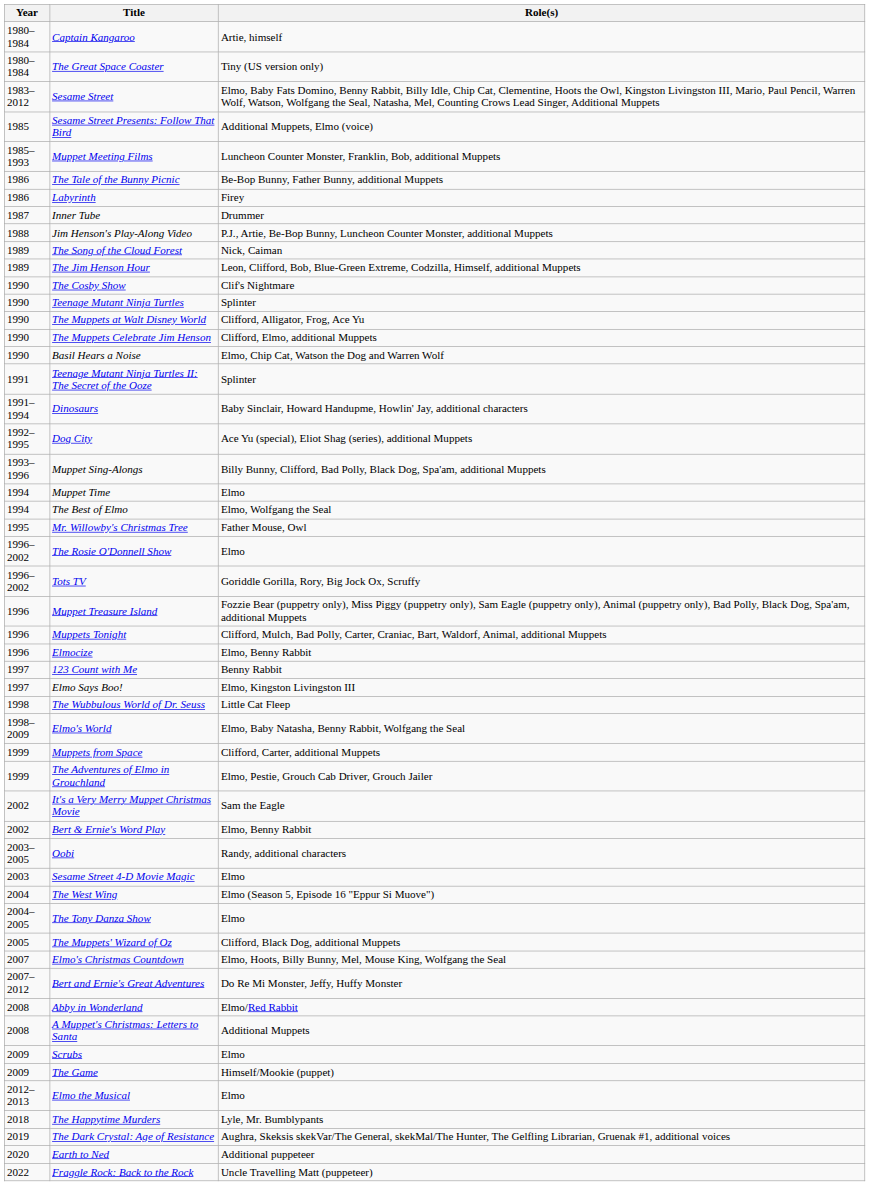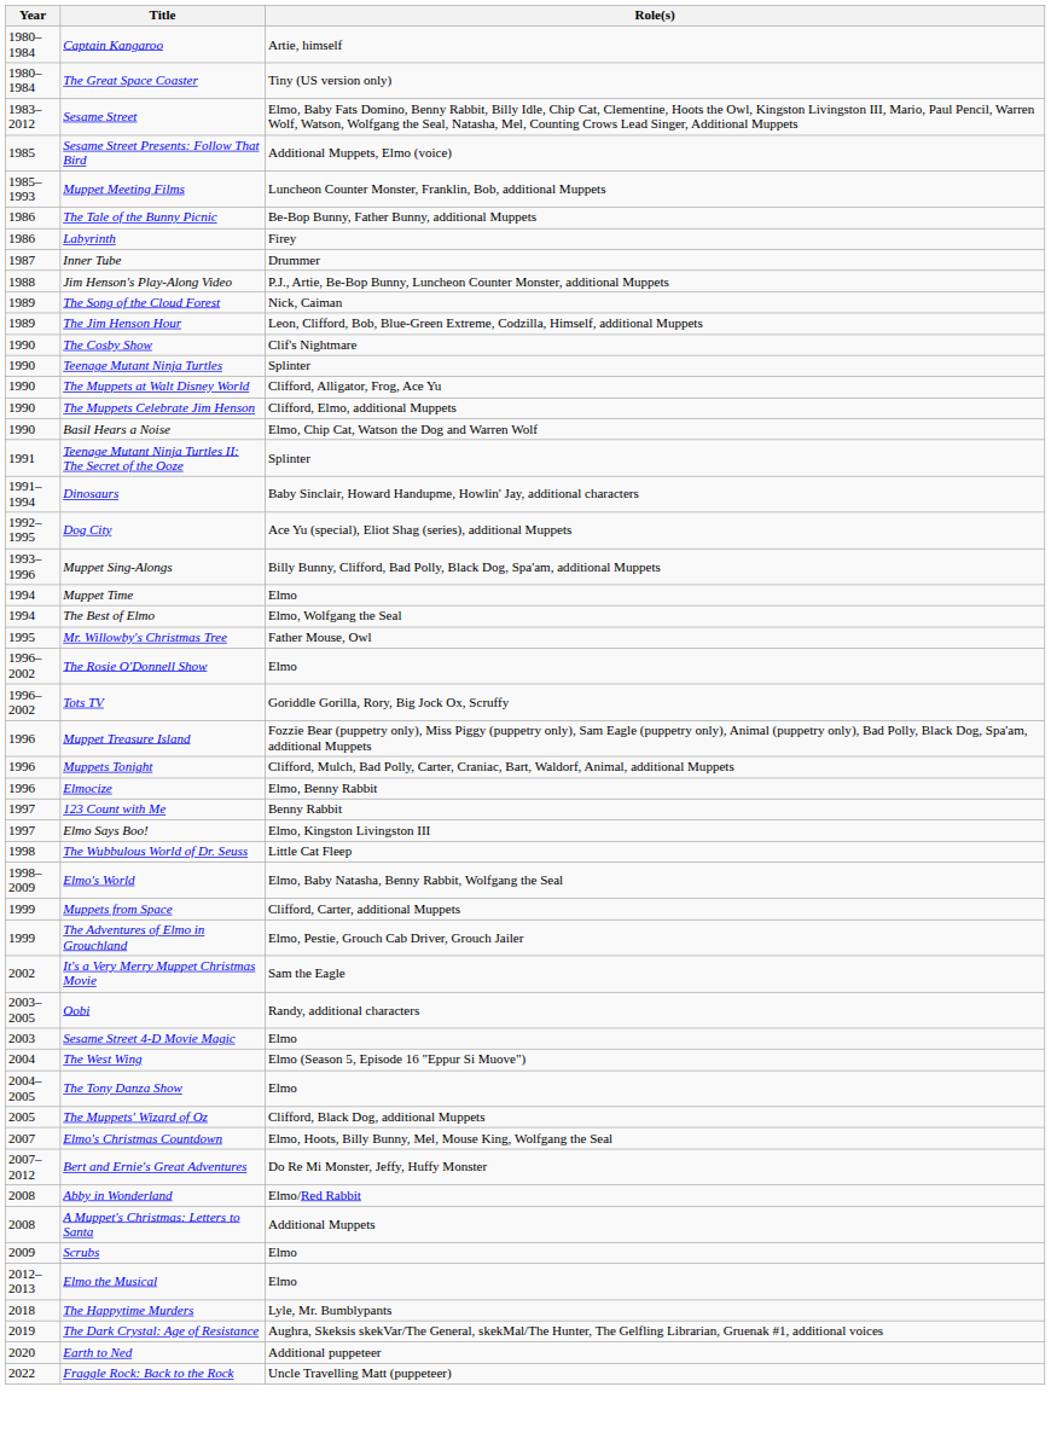 <table class="wikitable sortable">
 <tr>
 <th>Year</th>
 <th>Title</th>
 <th>Role(s)</th>
 </tr>
 <tr>
 <td>1980–1984</td>
 <td><em><a href='#'>Captain Kangaroo</a></em></td>
 <td>Artie, himself</td>
 </tr>
 <tr>
 <td>1980–1984</td>
 <td><em><a href='#'>The Great Space Coaster</a></em></td>
 <td>Tiny (US version only)</td>
 </tr>
 <tr>
 <td>1983–2012</td>
 <td><em><a href='#'>Sesame Street</a></em></td>
 <td>Elmo, Baby Fats Domino, Benny Rabbit, Billy Idle, Chip Cat, Clementine, Hoots the Owl, Kingston Livingston III, Mario, Paul Pencil, Warren Wolf, Watson, Wolfgang the Seal, Natasha, Mel, Counting Crows Lead Singer, Additional Muppets</td>
 </tr>
 <tr>
 <td>1985</td>
 <td><em><a href='#'>Sesame Street Presents: Follow That Bird</a></em></td>
 <td>Additional Muppets, Elmo (voice)</td>
 </tr>
 <tr>
 <td>1985–1993</td>
 <td><em><a href='#'>Muppet Meeting Films</a></em></td>
 <td>Luncheon Counter Monster, Franklin, Bob, additional Muppets</td>
 </tr>
 <tr>
 <td>1986</td>
 <td><em><a href='#'>The Tale of the Bunny Picnic</a></em></td>
 <td>Be-Bop Bunny, Father Bunny, additional Muppets</td>
 </tr>
 <tr>
 <td>1986</td>
 <td><em><a href='#'>Labyrinth</a></em></td>
 <td>Firey</td>
 </tr>
 <tr>
 <td>1987</td>
 <td><em>Inner Tube</em></td>
 <td>Drummer</td>
 </tr>
 <tr>
 <td>1988</td>
 <td><em>Jim Henson's Play-Along Video</em></td>
 <td>P.J., Artie, Be-Bop Bunny, Luncheon Counter Monster, additional Muppets</td>
 </tr>
 <tr>
 <td>1989</td>
 <td><em><a href='#'>The Song of the Cloud Forest</a></em></td>
 <td>Nick, Caiman</td>
 </tr>
 <tr>
 <td>1989</td>
 <td><em><a href='#'>The Jim Henson Hour</a></em></td>
 <td>Leon, Clifford, Bob, Blue-Green Extreme, Codzilla, Himself, additional Muppets</td>
 </tr>
 <tr>
 <td>1990</td>
 <td><em><a href='#'>The Cosby Show</a></em></td>
 <td>Clif's Nightmare</td>
 </tr>
 <tr>
 <td>1990</td>
 <td><em><a href='#'>Teenage Mutant Ninja Turtles</a></em></td>
 <td>Splinter</td>
 </tr>
 <tr>
 <td>1990</td>
 <td><em><a href='#'>The Muppets at Walt Disney World</a></em></td>
 <td>Clifford, Alligator, Frog, Ace Yu</td>
 </tr>
 <tr>
 <td>1990</td>
 <td><em><a href='#'>The Muppets Celebrate Jim Henson</a></em></td>
 <td>Clifford, Elmo, additional Muppets</td>
 </tr>
 <tr>
 <td>1990</td>
 <td><em>Basil Hears a Noise</em></td>
 <td>Elmo, Chip Cat, Watson the Dog and Warren Wolf</td>
 </tr>
 <tr>
 <td>1991</td>
 <td><em><a href='#'>Teenage Mutant Ninja Turtles II: The Secret of the Ooze</a></em></td>
 <td>Splinter</td>
 </tr>
 <tr>
 <td>1991–1994</td>
 <td><em><a href='#'>Dinosaurs</a></em></td>
 <td>Baby Sinclair, Howard Handupme, Howlin' Jay, additional characters</td>
 </tr>
 <tr>
 <td>1992–1995</td>
 <td><em><a href='#'>Dog City</a></em></td>
 <td>Ace Yu (special), Eliot Shag (series), additional Muppets</td>
 </tr>
 <tr>
 <td>1993–1996</td>
 <td><em>Muppet Sing-Alongs</em></td>
 <td>Billy Bunny, Clifford, Bad Polly, Black Dog, Spa'am, additional Muppets</td>
 </tr>
 <tr>
 <td>1994</td>
 <td><em>Muppet Time</em></td>
 <td>Elmo</td>
 </tr>
 <tr>
 <td>1994</td>
 <td><em>The Best of Elmo</em></td>
 <td>Elmo, Wolfgang the Seal</td>
 </tr>
 <tr>
 <td>1995</td>
 <td><em><a href='#'>Mr. Willowby's Christmas Tree</a></em></td>
 <td>Father Mouse, Owl</td>
 </tr>
 <tr>
 <td>1996–2002</td>
 <td><em><a href='#'>The Rosie O'Donnell Show</a></em></td>
 <td>Elmo</td>
 </tr>
 <tr>
 <td>1996–2002</td>
 <td><em><a href='#'>Tots TV</a></em></td>
 <td>Goriddle Gorilla, Rory, Big Jock Ox, Scruffy</td>
 </tr>
 <tr>
 <td>1996</td>
 <td><em><a href='#'>Muppet Treasure Island</a></em></td>
 <td>Fozzie Bear (puppetry only), Miss Piggy (puppetry only), Sam Eagle (puppetry only), Animal (puppetry only), Bad Polly, Black Dog, Spa'am, additional Muppets</td>
 </tr>
 <tr>
 <td>1996</td>
 <td><em><a href='#'>Muppets Tonight</a></em></td>
 <td>Clifford, Mulch, Bad Polly, Carter, Craniac, Bart, Waldorf, Animal, additional Muppets</td>
 </tr>
 <tr>
 <td>1996</td>
 <td><em><a href='#'>Elmocize</a></em></td>
 <td>Elmo, Benny Rabbit</td>
 </tr>
 <tr>
 <td>1997</td>
 <td><em><a href='#'>123 Count with Me</a></em></td>
 <td>Benny Rabbit</td>
 </tr>
 <tr>
 <td>1997</td>
 <td><em>Elmo Says Boo!</em></td>
 <td>Elmo, Kingston Livingston III</td>
 </tr>
 <tr>
 <td>1998</td>
 <td><em><a href='#'>The Wubbulous World of Dr. Seuss</a></em></td>
 <td>Little Cat Fleep</td>
 </tr>
 <tr>
 <td>1998–2009</td>
 <td><em><a href='#'>Elmo's World</a></em></td>
 <td>Elmo, Baby Natasha, Benny Rabbit, Wolfgang the Seal</td>
 </tr>
 <tr>
 <td>1999</td>
 <td><em><a href='#'>Muppets from Space</a></em></td>
 <td>Clifford, Carter, additional Muppets</td>
 </tr>
 <tr>
 <td>1999</td>
 <td><em><a href='#'>The Adventures of Elmo in Grouchland</a></em></td>
 <td>Elmo, Pestie, Grouch Cab Driver, Grouch Jailer</td>
 </tr>
 <tr>
 <td>2002</td>
 <td><em><a href='#'>It's a Very Merry Muppet Christmas Movie</a></em></td>
 <td>Sam the Eagle</td>
 </tr>
 <tr>
-<td>2002</td>
-<td><em><a href='#'>Bert & Ernie's Word Play</a></em></td>
-<td>Elmo, Benny Rabbit</td>
-</tr>
-<tr>
 <td>2003–2005</td>
 <td><em><a href='#'>Oobi</a></em></td>
 <td>Randy, additional characters</td>
 </tr>
 <tr>
 <td>2003</td>
 <td><em><a href='#'>Sesame Street 4-D Movie Magic</a></em></td>
 <td>Elmo</td>
 </tr>
 <tr>
 <td>2004</td>
 <td><em><a href='#'>The West Wing</a></em></td>
 <td>Elmo (Season 5, Episode 16 "Eppur Si Muove")</td>
 </tr>
 <tr>
 <td>2004–2005</td>
 <td><a href='#'><em>The Tony Danza Show</em></a></td>
 <td>Elmo</td>
 </tr>
 <tr>
 <td>2005</td>
 <td><em><a href='#'>The Muppets' Wizard of Oz</a></em></td>
 <td>Clifford, Black Dog, additional Muppets</td>
 </tr>
 <tr>
 <td>2007</td>
 <td><em><a href='#'>Elmo's Christmas Countdown</a></em></td>
 <td>Elmo, Hoots, Billy Bunny, Mel, Mouse King, Wolfgang the Seal</td>
 </tr>
 <tr>
 <td>2007–2012</td>
 <td><em><a href='#'>Bert and Ernie's Great Adventures</a></em></td>
 <td>Do Re Mi Monster, Jeffy, Huffy Monster</td>
 </tr>
 <tr>
 <td>2008</td>
 <td><em><a href='#'>Abby in Wonderland</a></em></td>
 <td>Elmo/<a href='#'>Red Rabbit</a></td>
 </tr>
 <tr>
 <td>2008</td>
 <td><a href='#'><em>A Muppet's Christmas: Letters to Santa</em></a></td>
 <td>Additional Muppets</td>
 </tr>
 <tr>
 <td>2009</td>
 <td><a href='#'><em>Scrubs</em></a></td>
 <td>Elmo</td>
 </tr>
 <tr>
-<td>2009</td>
-<td><a href='#'><em>The Game</em></a></td>
-<td>Himself/Mookie (puppet)</td>
-</tr>
-<tr>
 <td>2012–2013</td>
 <td><em><a href='#'>Elmo the Musical</a></em></td>
 <td>Elmo</td>
 </tr>
 <tr>
 <td>2018</td>
 <td><em><a href='#'>The Happytime Murders</a></em></td>
 <td>Lyle, Mr. Bumblypants</td>
 </tr>
 <tr>
 <td>2019</td>
 <td><em><a href='#'>The Dark Crystal: Age of Resistance</a></em></td>
 <td>Aughra, Skeksis skekVar/The General, skekMal/The Hunter, The Gelfling Librarian, Gruenak #1, additional voices</td>
 </tr>
 <tr>
 <td>2020</td>
 <td><em><a href='#'>Earth to Ned</a></em></td>
 <td>Additional puppeteer</td>
 </tr>
 <tr>
 <td>2022</td>
 <td><em><a href='#'>Fraggle Rock: Back to the Rock</a></em></td>
 <td>Uncle Travelling Matt (puppeteer)</td>
 </tr>
 </table>
